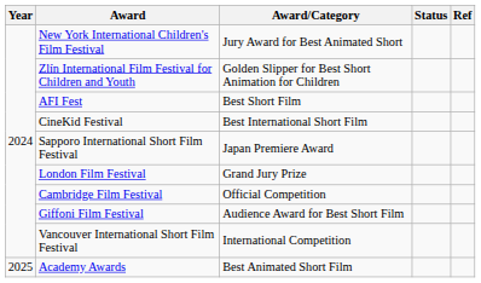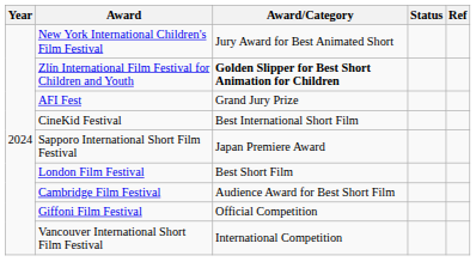 <table class="wikitable">
 <tr>
 <th>Year</th>
 <th>Award</th>
 <th>Award/Category</th>
 <th>Status</th>
 <th>Ref</th>
 </tr>
 <tr>
 <td rowspan="9">2024</td>
 <td><a href='#'>New York International Children's Film Festival</a></td>
 <td>Jury Award for Best Animated Short</td>
 <td></td>
 <td></td>
 </tr>
 <tr>
 <td><a href='#'>Zlín International Film Festival for Children and Youth</a></td>
-<td>Golden Slipper for Best Short Animation for Children</td>
+<td><strong>Golden Slipper for Best Short Animation for Children</strong></td>
 <td></td>
 <td></td>
 </tr>
 <tr>
 <td><a href='#'>AFI Fest</a></td>
-<td>Best Short Film</td>
+<td>Grand Jury Prize</td>
 <td></td>
 <td></td>
 </tr>
 <tr>
 <td>CineKid Festival</td>
 <td>Best International Short Film</td>
 <td></td>
 <td></td>
 </tr>
 <tr>
 <td>Sapporo International Short Film Festival</td>
 <td>Japan Premiere Award</td>
 <td></td>
 <td></td>
 </tr>
 <tr>
 <td><a href='#'>London Film Festival</a></td>
-<td>Grand Jury Prize</td>
+<td>Best Short Film</td>
 <td></td>
 <td></td>
 </tr>
 <tr>
 <td><a href='#'>Cambridge Film Festival</a></td>
-<td>Official Competition</td>
+<td>Audience Award for Best Short Film</td>
 <td></td>
 <td></td>
 </tr>
 <tr>
 <td><a href='#'>Giffoni Film Festival</a></td>
-<td>Audience Award for Best Short Film</td>
+<td>Official Competition</td>
 <td></td>
 <td></td>
 </tr>
 <tr>
 <td>Vancouver International Short Film Festival</td>
 <td>International Competition</td>
 <td></td>
 <td></td>
 </tr>
-<tr>
-<td>2025</td>
-<td><a href='#'>Academy Awards</a></td>
-<td>Best Animated Short Film</td>
-<td></td>
-<td></td>
-</tr>
 </table>
